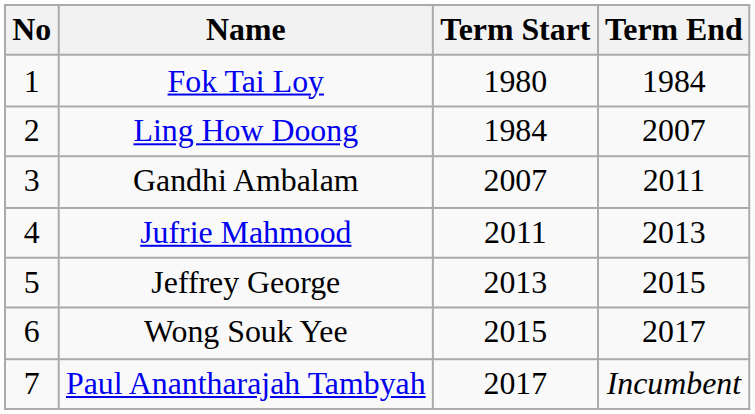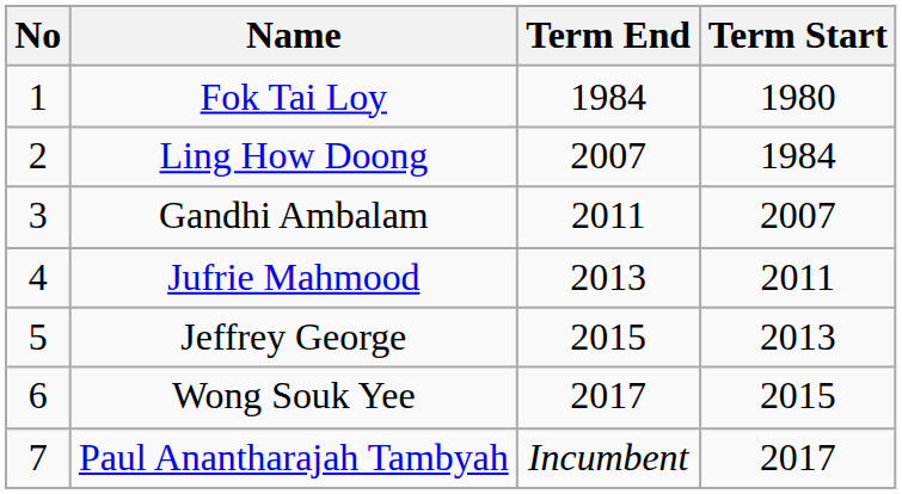 <table class="wikitable" style="text-align:center;">
 <tr>
 <th>No</th>
 <th>Name</th>
+<th>Term End</th>
 <th>Term Start</th>
-<th>Term End</th>
 </tr>
 <tr>
 <td>1</td>
 <td><a href='#'>Fok Tai Loy</a></td>
+<td>1984</td>
 <td>1980</td>
-<td>1984</td>
 </tr>
 <tr>
 <td>2</td>
 <td><a href='#'>Ling How Doong</a></td>
+<td>2007</td>
 <td>1984</td>
-<td>2007</td>
 </tr>
 <tr>
 <td>3</td>
 <td>Gandhi Ambalam</td>
+<td>2011</td>
 <td>2007</td>
-<td>2011</td>
 </tr>
 <tr>
 <td>4</td>
 <td><a href='#'>Jufrie Mahmood</a></td>
+<td>2013</td>
 <td>2011</td>
-<td>2013</td>
 </tr>
 <tr>
 <td>5</td>
 <td>Jeffrey George</td>
+<td>2015</td>
 <td>2013</td>
-<td>2015</td>
 </tr>
 <tr>
 <td>6</td>
 <td>Wong Souk Yee</td>
+<td>2017</td>
 <td>2015</td>
-<td>2017</td>
 </tr>
 <tr>
 <td>7</td>
 <td><a href='#'>Paul Anantharajah Tambyah</a></td>
+<td><em>Incumbent</em></td>
 <td>2017</td>
-<td><em>Incumbent</em></td>
 </tr>
 </table>
